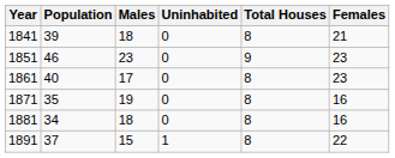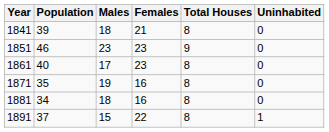 <table class="wikitable">
 <tr>
 <th>Year</th>
 <th>Population</th>
 <th>Males</th>
+<th>Females</th>
+<th>Total Houses</th>
 <th>Uninhabited</th>
-<th>Total Houses</th>
-<th>Females</th>
 </tr>
 <tr>
 <td>1841</td>
 <td>39</td>
 <td>18</td>
+<td>21</td>
+<td>8</td>
 <td>0</td>
-<td>8</td>
-<td>21</td>
 </tr>
 <tr>
 <td>1851</td>
 <td>46</td>
 <td>23</td>
+<td>23</td>
+<td>9</td>
 <td>0</td>
-<td>9</td>
-<td>23</td>
 </tr>
 <tr>
 <td>1861</td>
 <td>40</td>
 <td>17</td>
+<td>23</td>
+<td>8</td>
 <td>0</td>
-<td>8</td>
-<td>23</td>
 </tr>
 <tr>
 <td>1871</td>
 <td>35</td>
 <td>19</td>
+<td>16</td>
+<td>8</td>
 <td>0</td>
-<td>8</td>
-<td>16</td>
 </tr>
 <tr>
 <td>1881</td>
 <td>34</td>
 <td>18</td>
+<td>16</td>
+<td>8</td>
 <td>0</td>
-<td>8</td>
-<td>16</td>
 </tr>
 <tr>
 <td>1891</td>
 <td>37</td>
 <td>15</td>
+<td>22</td>
+<td>8</td>
 <td>1</td>
-<td>8</td>
-<td>22</td>
 </tr>
 </table>
